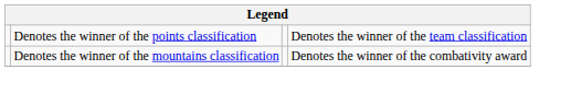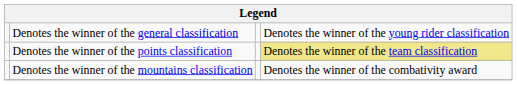 <table class="wikitable">
 <tr>
 <th scope="col" colspan="4">Legend</th>
 </tr>
 <tr>
 <td></td>
+<td>Denotes the winner of the <a href='#'>general classification</a></td>
+<td></td>
+<td>Denotes the winner of the <a href='#'>young rider classification</a></td>
+</tr>
+<tr>
+<td></td>
 <td>Denotes the winner of the <a href='#'>points classification</a></td>
 <td></td>
-<td>Denotes the winner of the <a href='#'>team classification</a></td>
+<td style="background: khaki;">Denotes the winner of the <a href='#'>team classification</a></td>
 </tr>
 <tr>
 <td></td>
 <td>Denotes the winner of the <a href='#'>mountains classification</a></td>
 <td></td>
 <td>Denotes the winner of the combativity award</td>
 </tr>
 <tr>
 </tr>
 </table>
